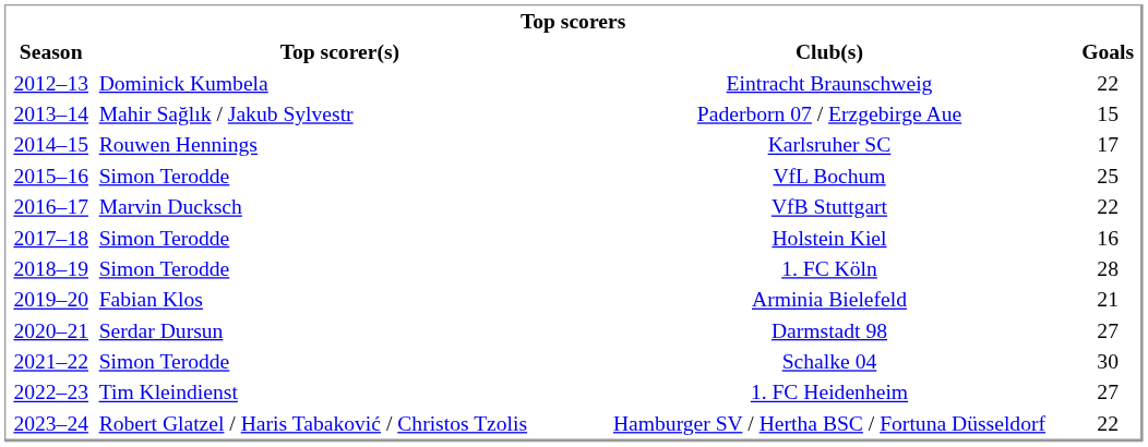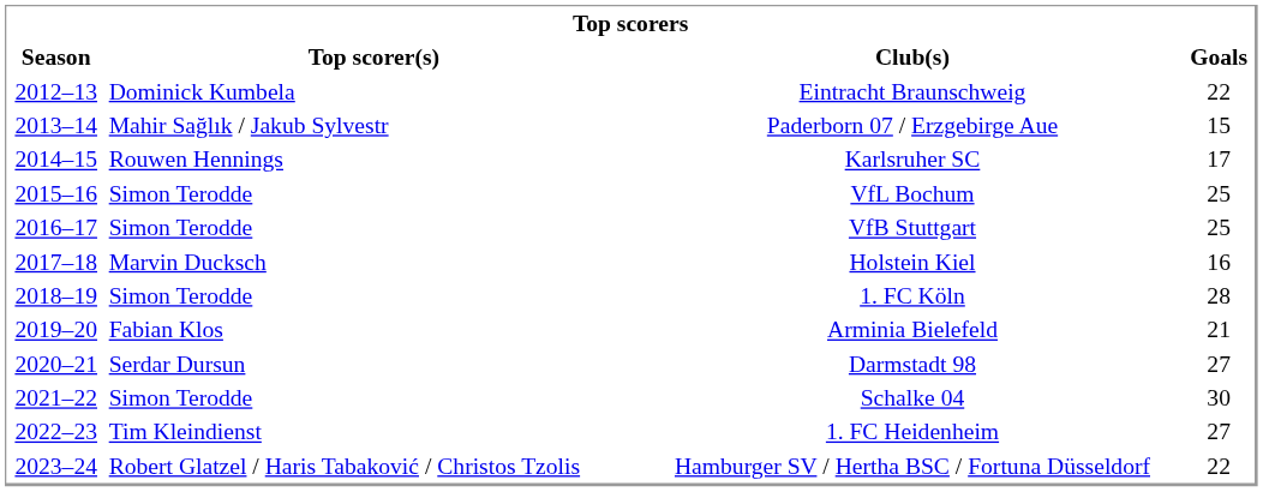 <table cellpadding="2" cellspacing="0" style="margin:1em 0; border:1px solid #999; border-right-width:2px; border-bottom-width:2px; width:64%; font-size:95%;">
 <tr>
 <th colspan="4">Top scorers</th>
 </tr>
 <tr style="text-align:center;">
 <td><strong>Season</strong></td>
 <td><strong>Top scorer(s)</strong></td>
 <td><strong>Club(s)</strong></td>
 <td><strong>Goals</strong></td>
 </tr>
 <tr>
 <td style="text-align:center;"><a href='#'>2012–13</a></td>
 <td> <a href='#'>Dominick Kumbela</a></td>
 <td style="text-align:center;"><a href='#'>Eintracht Braunschweig</a></td>
 <td style="text-align:center;">22</td>
 </tr>
 <tr>
 <td style="text-align:center;"><a href='#'>2013–14</a></td>
 <td> <a href='#'>Mahir Sağlık</a> /  <a href='#'>Jakub Sylvestr</a></td>
 <td style="text-align:center;"><a href='#'>Paderborn 07</a> / <a href='#'>Erzgebirge Aue</a></td>
 <td style="text-align:center;">15</td>
 </tr>
 <tr>
 <td style="text-align:center;"><a href='#'>2014–15</a></td>
 <td> <a href='#'>Rouwen Hennings</a></td>
 <td style="text-align:center;"><a href='#'>Karlsruher SC</a></td>
 <td style="text-align:center;">17</td>
 </tr>
 <tr>
 <td style="text-align:center;"><a href='#'>2015–16</a></td>
 <td> <a href='#'>Simon Terodde</a></td>
 <td style="text-align:center;"><a href='#'>VfL Bochum</a></td>
 <td style="text-align:center;">25</td>
 </tr>
 <tr>
 <td style="text-align:center;"><a href='#'>2016–17</a></td>
-<td> <a href='#'>Marvin Ducksch</a></td>
+<td> <a href='#'>Simon Terodde</a></td>
 <td style="text-align:center;"><a href='#'>VfB Stuttgart</a></td>
-<td style="text-align:center;">22</td>
+<td style="text-align:center;">25</td>
 </tr>
 <tr>
 <td style="text-align:center;"><a href='#'>2017–18</a></td>
-<td> <a href='#'>Simon Terodde</a></td>
+<td> <a href='#'>Marvin Ducksch</a></td>
 <td style="text-align:center;"><a href='#'>Holstein Kiel</a></td>
 <td style="text-align:center;">16</td>
 </tr>
 <tr>
 <td style="text-align:center;"><a href='#'>2018–19</a></td>
 <td> <a href='#'>Simon Terodde</a></td>
 <td style="text-align:center;"><a href='#'>1. FC Köln</a></td>
 <td style="text-align:center;">28</td>
 </tr>
 <tr>
 <td style="text-align:center;"><a href='#'>2019–20</a></td>
 <td> <a href='#'>Fabian Klos</a></td>
 <td style="text-align:center;"><a href='#'>Arminia Bielefeld</a></td>
 <td style="text-align:center;">21</td>
 </tr>
 <tr>
 <td style="text-align:center;"><a href='#'>2020–21</a></td>
 <td> <a href='#'>Serdar Dursun</a></td>
 <td style="text-align:center;"><a href='#'>Darmstadt 98</a></td>
 <td style="text-align:center;">27</td>
 </tr>
 <tr>
 <td style="text-align:center;"><a href='#'>2021–22</a></td>
 <td> <a href='#'>Simon Terodde</a></td>
 <td style="text-align:center;"><a href='#'>Schalke 04</a></td>
 <td style="text-align:center;">30</td>
 </tr>
 <tr>
 <td style="text-align:center;"><a href='#'>2022–23</a></td>
 <td> <a href='#'>Tim Kleindienst</a></td>
 <td style="text-align:center;"><a href='#'>1. FC Heidenheim</a></td>
 <td style="text-align:center;">27</td>
 </tr>
 <tr>
 <td style="text-align:center;"><a href='#'>2023–24</a></td>
 <td> <a href='#'>Robert Glatzel</a> /  <a href='#'>Haris Tabaković</a> /  <a href='#'>Christos Tzolis</a></td>
 <td style="text-align:center;"><a href='#'>Hamburger SV</a> / <a href='#'>Hertha BSC</a> / <a href='#'>Fortuna Düsseldorf</a></td>
 <td style="text-align:center;">22</td>
 </tr>
 </table>
